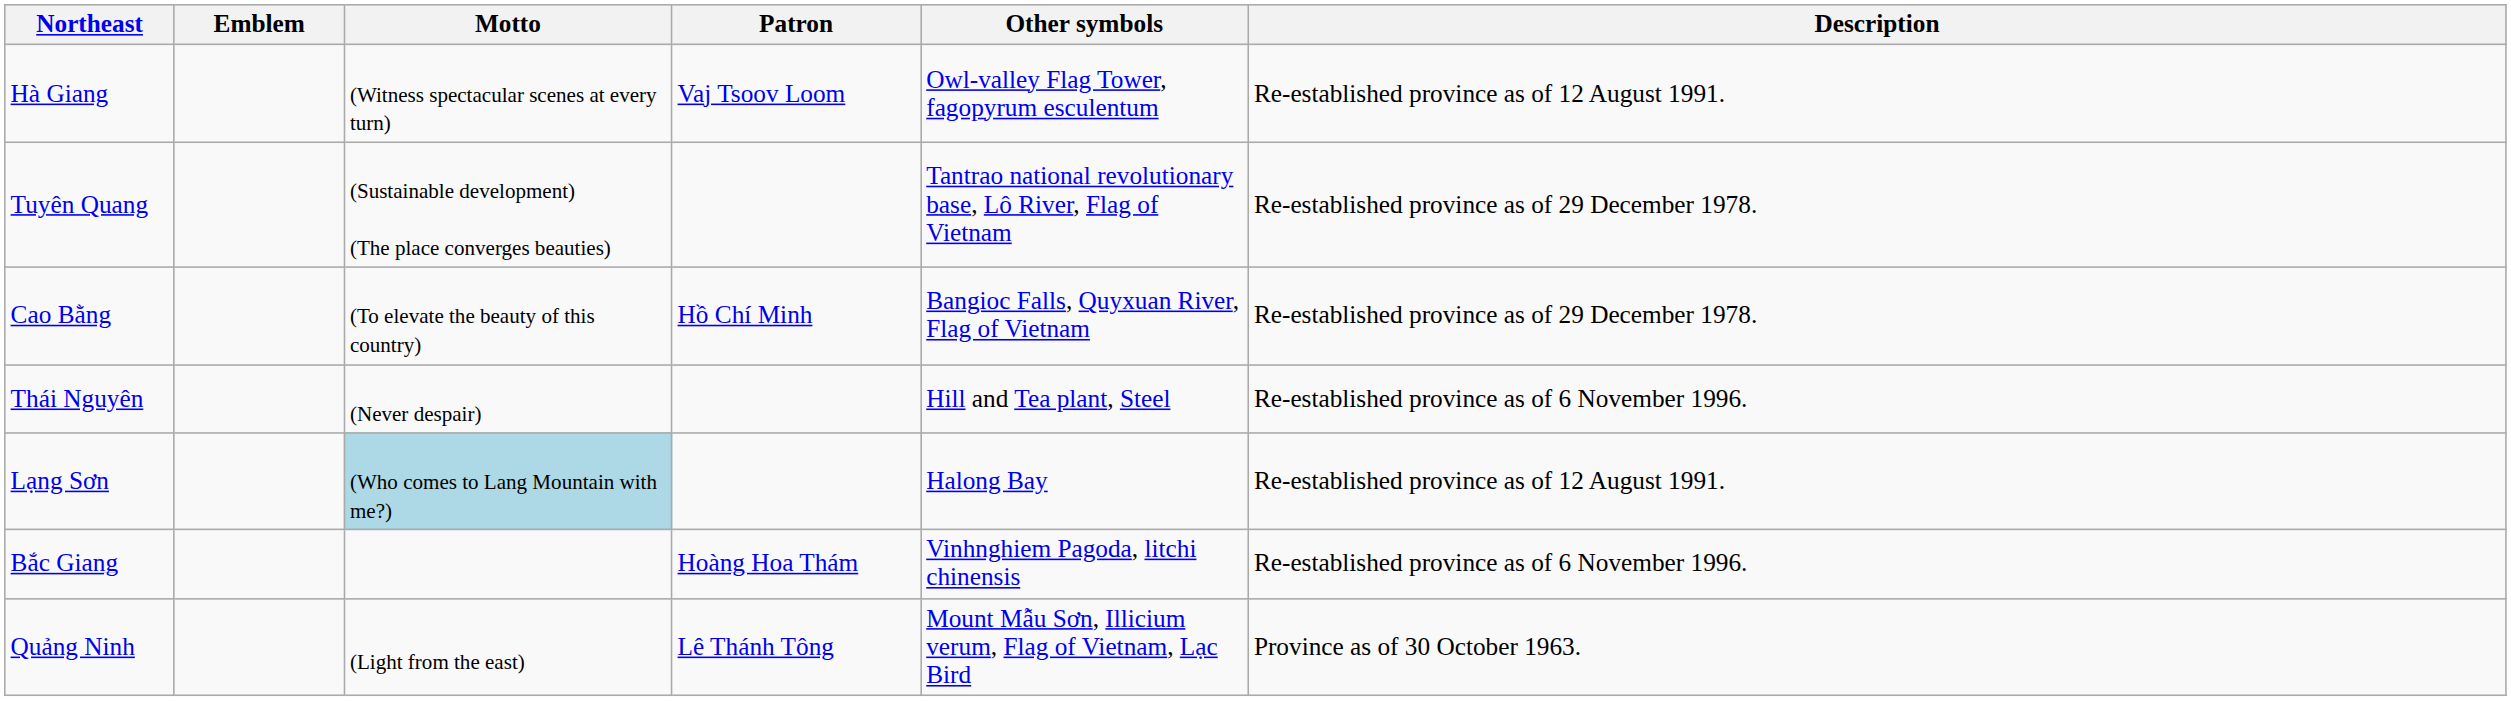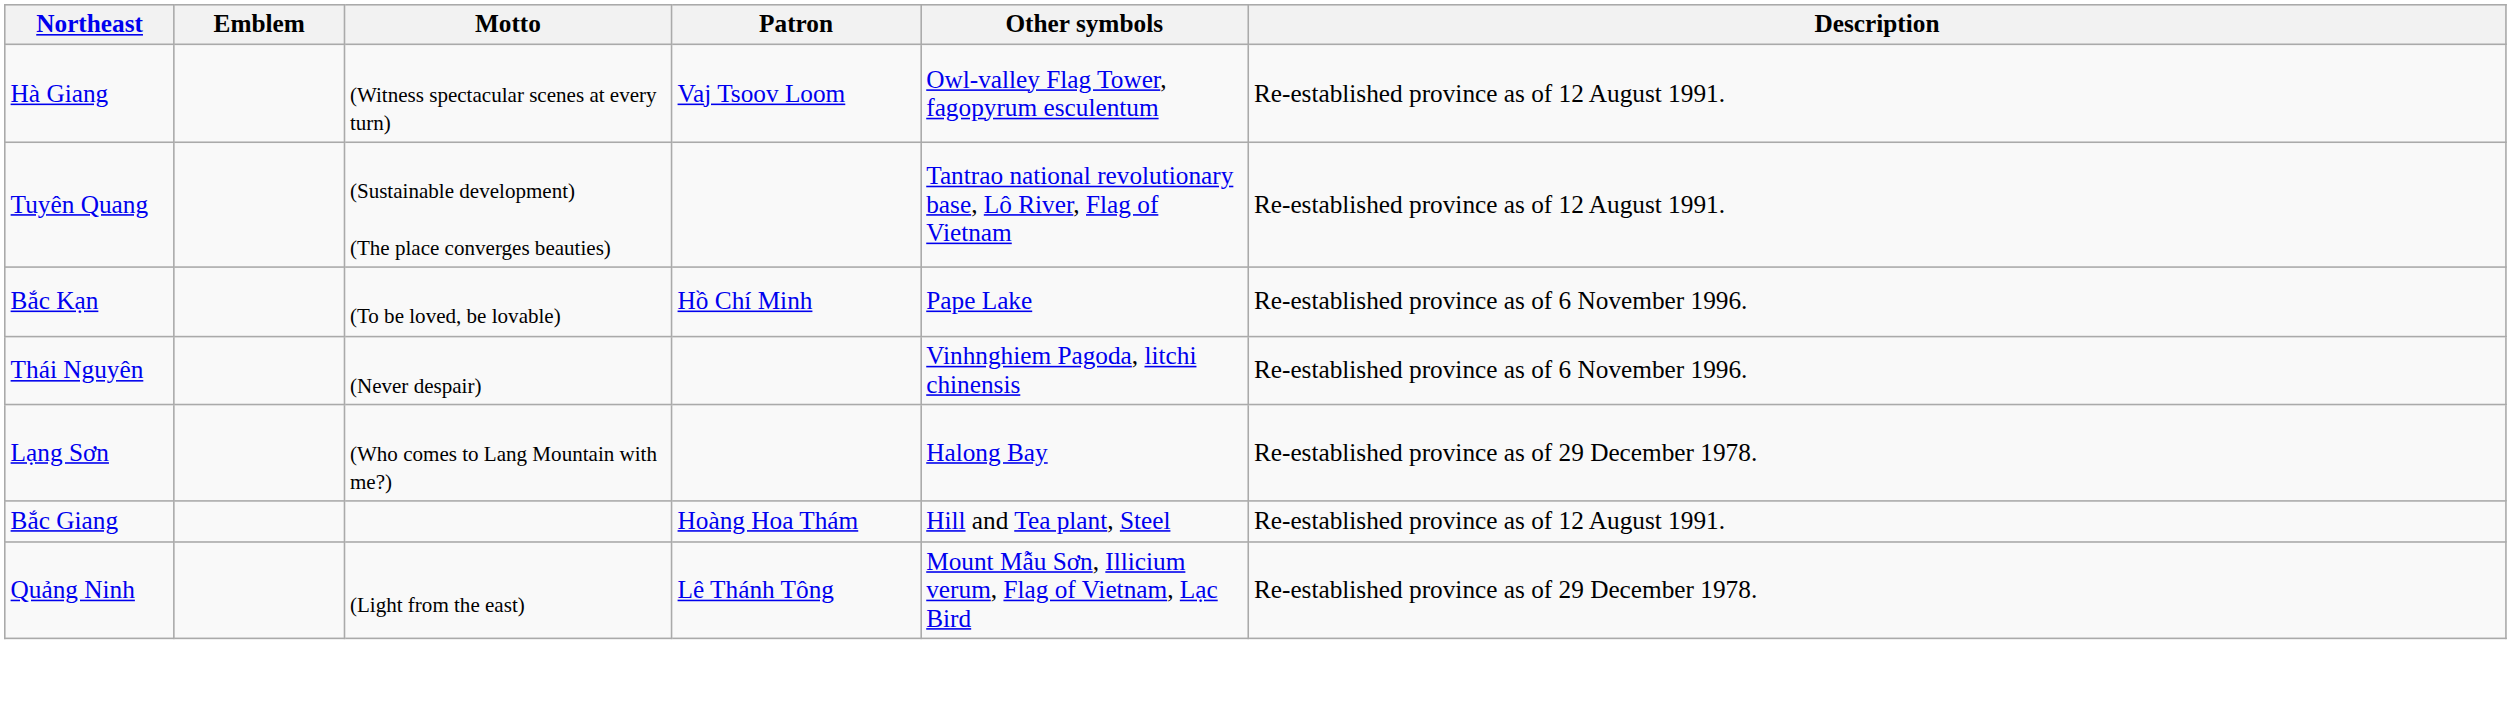 <table class="wikitable" style="width:100%">
 <tr>
 <th width="100px"><a href='#'>Northeast</a></th>
 <th width="100px">Emblem</th>
 <th width="200px">Motto</th>
 <th width="150px">Patron</th>
 <th width="200px">Other symbols</th>
 <th style="min-width:100px">Description</th>
 </tr>
 <tr>
 <td><a href='#'>Hà Giang</a></td>
 <td></td>
 <td><br><small>(Witness spectacular scenes at every turn)</small></td>
 <td><a href='#'>Vaj Tsoov Loom</a></td>
 <td><a href='#'>Owl-valley Flag Tower</a>, <a href='#'>fagopyrum esculentum</a></td>
 <td>Re-established province as of 12 August 1991.</td>
 </tr>
 <tr>
 <td><a href='#'>Tuyên Quang</a></td>
 <td></td>
 <td><br><small>(Sustainable development)</small><br><br><small>(The place converges beauties)</small></td>
 <td></td>
 <td><a href='#'>Tantrao national revolutionary base</a>, <a href='#'>Lô River</a>, <a href='#'>Flag of Vietnam</a></td>
-<td>Re-established province as of 29 December 1978.</td>
+<td>Re-established province as of 12 August 1991.</td>
 </tr>
 <tr>
-<td><a href='#'>Cao Bằng</a></td>
+<td><a href='#'>Bắc Kạn</a></td>
 <td></td>
-<td><br><small>(To elevate the beauty of this country)</small></td>
+<td><br><small>(To be loved, be lovable)</small></td>
 <td><a href='#'>Hồ Chí Minh</a></td>
-<td><a href='#'>Bangioc Falls</a>, <a href='#'>Quyxuan River</a>, <a href='#'>Flag of Vietnam</a></td>
-<td>Re-established province as of 29 December 1978.</td>
+<td><a href='#'>Pape Lake</a></td>
+<td>Re-established province as of 6 November 1996.</td>
 </tr>
 <tr>
 <td><a href='#'>Thái Nguyên</a></td>
 <td></td>
 <td><br><small>(Never despair)</small></td>
 <td></td>
-<td><a href='#'>Hill</a> and <a href='#'>Tea plant</a>, <a href='#'>Steel</a></td>
+<td><a href='#'>Vinhnghiem Pagoda</a>, <a href='#'>litchi chinensis</a></td>
 <td>Re-established province as of 6 November 1996.</td>
 </tr>
 <tr>
 <td><a href='#'>Lạng Sơn</a></td>
 <td></td>
-<td style="background: lightblue;"><br><small>(Who comes to Lang Mountain with me?)</small></td>
+<td><br><small>(Who comes to Lang Mountain with me?)</small></td>
 <td></td>
 <td><a href='#'>Halong Bay</a></td>
-<td>Re-established province as of 12 August 1991.</td>
+<td>Re-established province as of 29 December 1978.</td>
 </tr>
 <tr>
 <td><a href='#'>Bắc Giang</a></td>
 <td></td>
 <td></td>
 <td><a href='#'>Hoàng Hoa Thám</a></td>
-<td><a href='#'>Vinhnghiem Pagoda</a>, <a href='#'>litchi chinensis</a></td>
-<td>Re-established province as of 6 November 1996.</td>
+<td><a href='#'>Hill</a> and <a href='#'>Tea plant</a>, <a href='#'>Steel</a></td>
+<td>Re-established province as of 12 August 1991.</td>
 </tr>
 <tr>
 <td><a href='#'>Quảng Ninh</a></td>
 <td></td>
 <td><br><small>(Light from the east)</small></td>
 <td><a href='#'>Lê Thánh Tông</a></td>
 <td><a href='#'>Mount Mẫu Sơn</a>, <a href='#'>Illicium verum</a>, <a href='#'>Flag of Vietnam</a>, <a href='#'>Lạc Bird</a></td>
-<td>Province as of 30 October 1963.</td>
+<td>Re-established province as of 29 December 1978.</td>
 </tr>
 </table>
